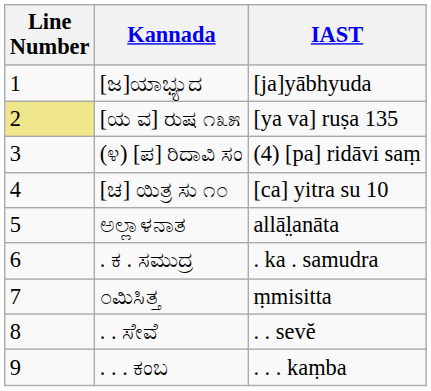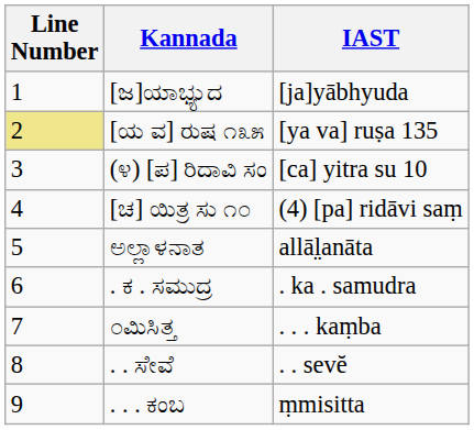 <table class="wikitable">
 <tr>
 <th>Line<br>Number</th>
 <th><a href='#'>Kannada</a></th>
 <th><a href='#'>IAST</a></th>
 </tr>
 <tr>
 <td>1</td>
 <td>[ಜ]ಯಾಭ್ಯುದ</td>
 <td>[ja]yābhyuda</td>
 </tr>
 <tr>
 <td style="background: khaki;">2</td>
 <td>[ಯ ವ] ರುಷ ೧೩೫</td>
 <td>[ya va] ruṣa 135</td>
 </tr>
 <tr>
 <td>3</td>
 <td>(೪) [ಪ] ರಿದಾವಿ ಸಂ</td>
-<td>(4) [pa] ridāvi saṃ</td>
+<td>[ca] yitra su 10</td>
 </tr>
 <tr>
 <td>4</td>
 <td>[ಚ] ಯಿತ್ರ ಸು ೧೦</td>
-<td>[ca] yitra su 10</td>
+<td>(4) [pa] ridāvi saṃ</td>
 </tr>
 <tr>
 <td>5</td>
 <td>ಅಲ್ಲಾಳನಾತ</td>
 <td>allāl̤anāta</td>
 </tr>
 <tr>
 <td>6</td>
 <td>. ಕ . ಸಮುದ್ರ</td>
 <td>. ka . samudra</td>
 </tr>
 <tr>
 <td>7</td>
 <td>೦ಮಿಸಿತ್ತ</td>
-<td>ṃmisitta</td>
+<td>. . . kaṃba</td>
 </tr>
 <tr>
 <td>8</td>
 <td>. . ಸೇವೆ</td>
 <td>. . sevĕ</td>
 </tr>
 <tr>
 <td>9</td>
 <td>. . . ಕಂಬ</td>
-<td>. . . kaṃba</td>
+<td>ṃmisitta</td>
 </tr>
 </table>
